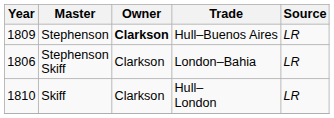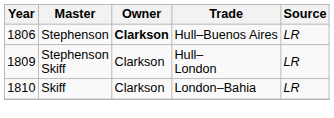 <table class=" wikitable">
 <tr>
 <th>Year</th>
 <th>Master</th>
 <th>Owner</th>
 <th>Trade</th>
 <th>Source</th>
 </tr>
 <tr>
-<td>1809</td>
+<td>1806</td>
 <td>Stephenson</td>
 <td><strong>Clarkson</strong></td>
 <td>Hull–Buenos Aires</td>
 <td><em>LR</em></td>
 </tr>
 <tr>
-<td>1806</td>
+<td>1809</td>
 <td>Stephenson<br>Skiff</td>
 <td>Clarkson</td>
-<td>London–Bahia</td>
+<td>Hull–<br>London</td>
 <td><em>LR</em></td>
 </tr>
 <tr>
 <td>1810</td>
 <td>Skiff</td>
 <td>Clarkson</td>
-<td>Hull–<br>London</td>
+<td>London–Bahia</td>
 <td><em>LR</em></td>
 </tr>
 <tr>
 </tr>
 </table>
